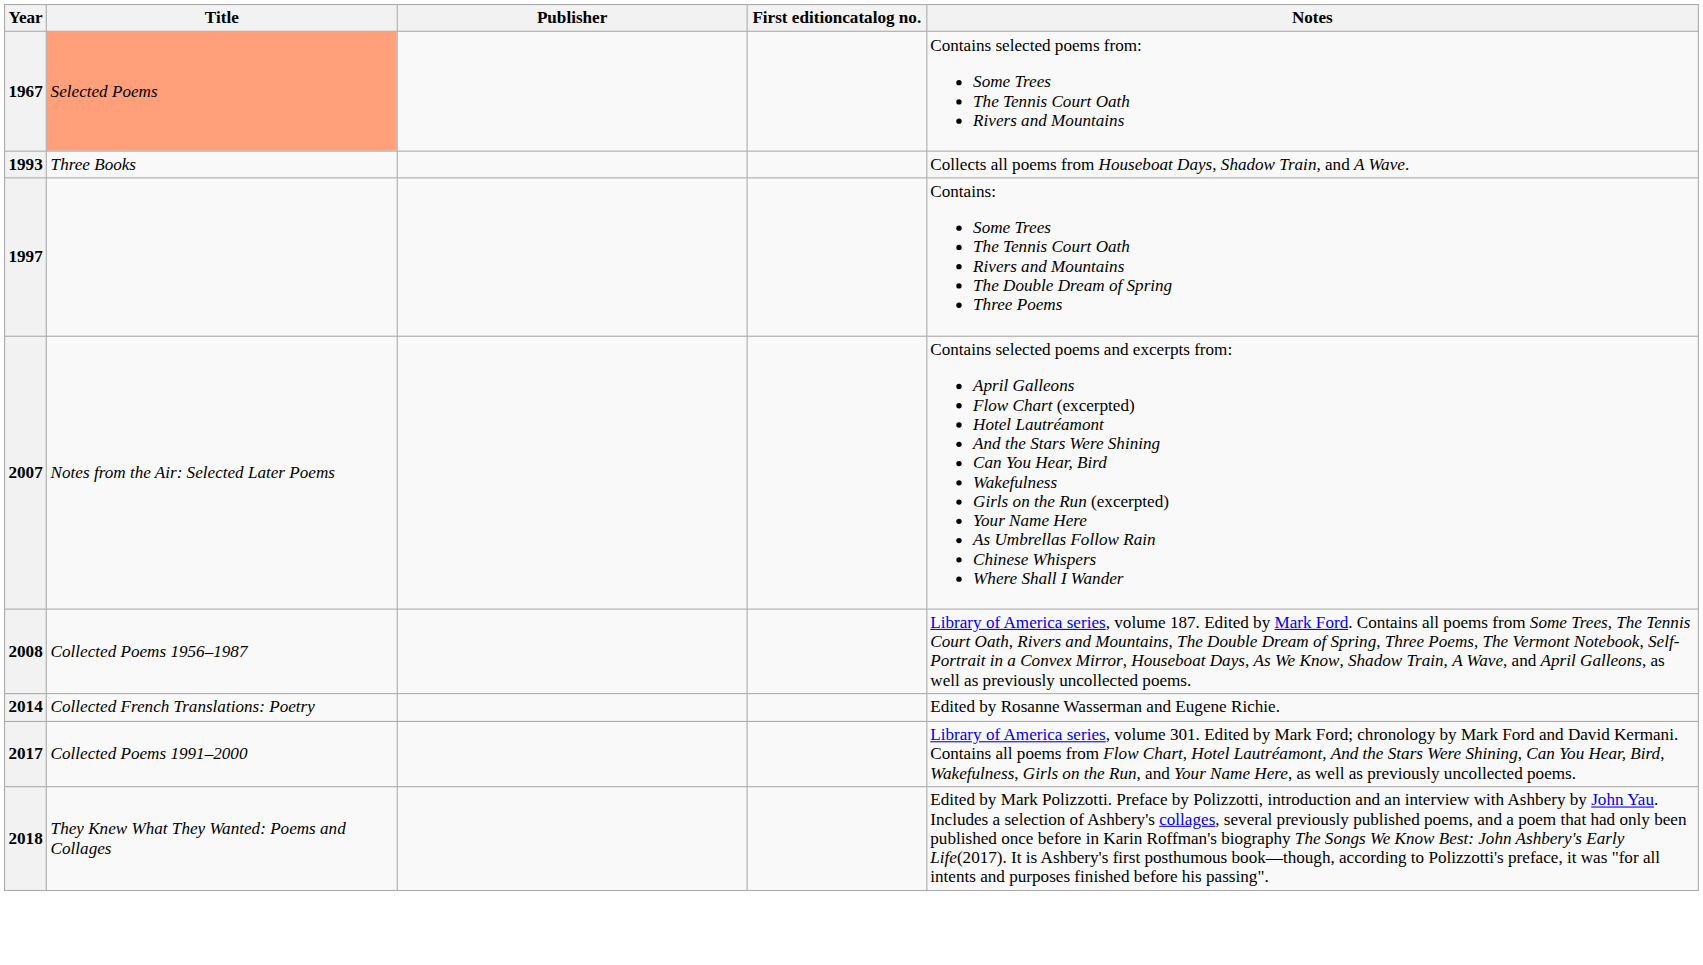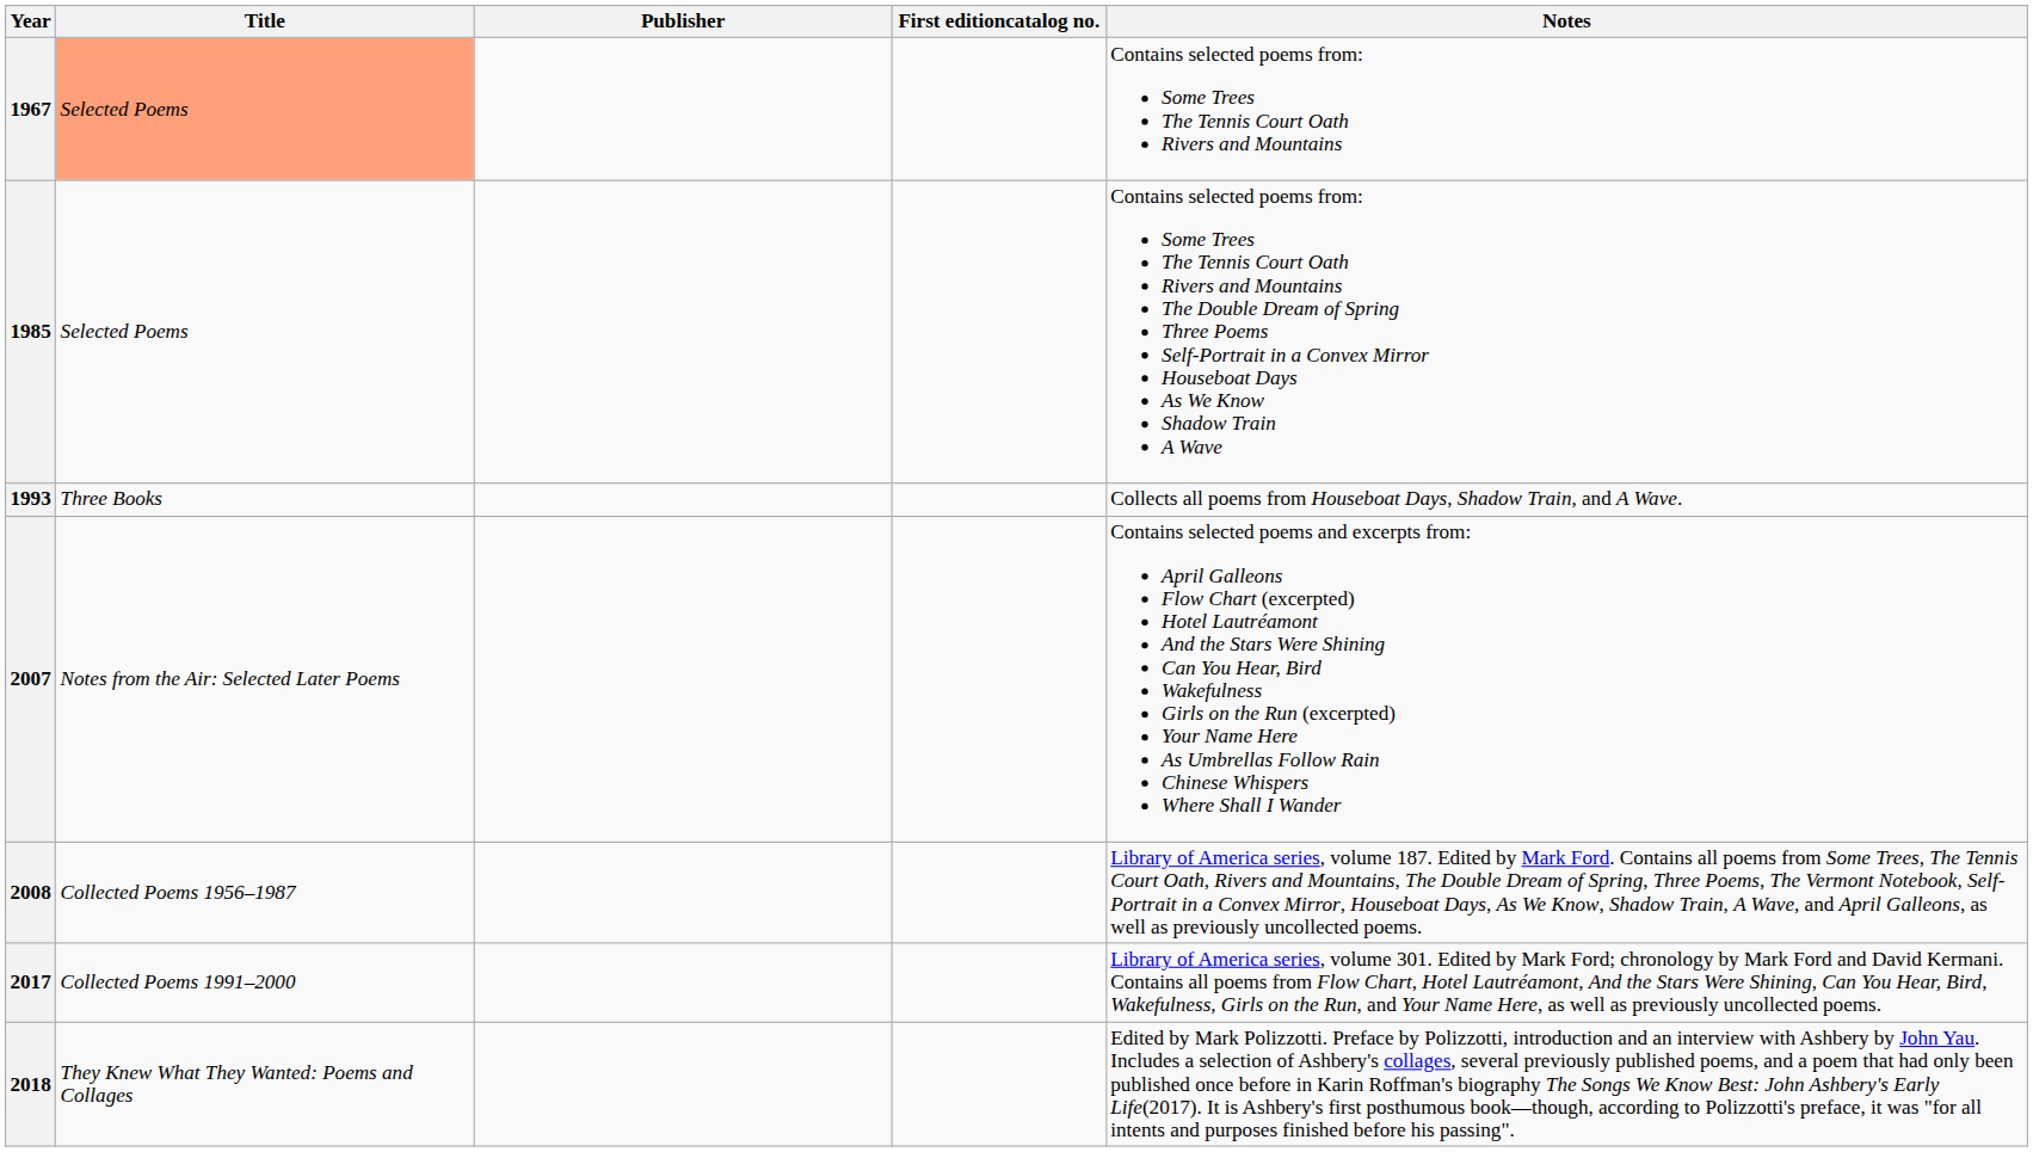 <table class="sortable wikitable" width="100%">
 <tr>
 <th style="width: 2em">Year</th>
 <th style="width: 20em">Title</th>
 <th style="width: 20em">Publisher</th>
 <th style="width: 10em">First editioncatalog no.</th>
 <th class="unsortable">Notes</th>
 </tr>
 <tr>
 <th scope="row" style="text-align: center;">1967</th>
 <td style="background: lightsalmon;"><em>Selected Poems</em></td>
 <td></td>
 <td style="text-align: center"></td>
 <td>Contains selected poems from:<br><ul><li><em>Some Trees</em></li><li><em>The Tennis Court Oath</em></li><li><em>Rivers and Mountains</em></li></ul></td>
 </tr>
 <tr>
+<th scope="row" style="text-align: center;">1985</th>
+<td><em>Selected Poems</em></td>
+<td></td>
+<td style="text-align: center"></td>
+<td>Contains selected poems from:<br><ul><li><em>Some Trees</em></li><li><em>The Tennis Court Oath</em></li><li><em>Rivers and Mountains</em></li><li><em>The Double Dream of Spring</em></li><li><em>Three Poems</em></li><li><em>Self-Portrait in a Convex Mirror</em></li><li><em>Houseboat Days</em></li><li><em>As We Know</em></li><li><em>Shadow Train</em></li><li><em>A Wave</em></li></ul></td>
+</tr>
+<tr>
 <th scope="row" style="text-align: center;">1993</th>
 <td><em>Three Books</em></td>
 <td></td>
 <td style="text-align: center"></td>
 <td>Collects all poems from <em>Houseboat Days</em>, <em>Shadow Train</em>, and <em>A Wave</em>.</td>
-</tr>
-<tr>
-<th scope="row" style="text-align: center;">1997</th>
-<td></td>
-<td></td>
-<td style="text-align: center"></td>
-<td>Contains:<br><ul><li><em>Some Trees</em></li><li><em>The Tennis Court Oath</em></li><li><em>Rivers and Mountains</em></li><li><em>The Double Dream of Spring</em></li><li><em>Three Poems</em></li></ul></td>
 </tr>
 <tr>
 <th scope="row" style="text-align: center">2007</th>
 <td><em>Notes from the Air: Selected Later Poems</em></td>
 <td></td>
 <td style="text-align: center"></td>
 <td>Contains selected poems and excerpts from:<br><ul><li><em>April Galleons</em></li><li><em>Flow Chart</em> (excerpted)</li><li><em>Hotel Lautréamont</em></li><li><em>And the Stars Were Shining</em></li><li><em>Can You Hear, Bird</em></li><li><em>Wakefulness</em></li><li><em>Girls on the Run</em> (excerpted)</li><li><em>Your Name Here</em></li><li><em>As Umbrellas Follow Rain</em></li><li><em>Chinese Whispers</em></li><li><em>Where Shall I Wander</em></li></ul></td>
 </tr>
 <tr>
 <th scope="row" style="text-align: center">2008</th>
 <td><em>Collected Poems 1956–1987</em></td>
 <td></td>
 <td style="text-align: center"></td>
 <td><a href='#'>Library of America series</a>, volume 187. Edited by <a href='#'>Mark Ford</a>. Contains all poems from <em>Some Trees</em>, <em>The Tennis Court Oath</em>, <em>Rivers and Mountains</em>, <em>The Double Dream of Spring</em>, <em>Three Poems</em>, <em>The Vermont Notebook</em>, <em>Self-Portrait in a Convex Mirror</em>, <em>Houseboat Days</em>, <em>As We Know</em>, <em>Shadow Train</em>, <em>A Wave</em>, and <em>April Galleons</em>, as well as previously uncollected poems.</td>
 </tr>
 <tr>
-<th scope="row" style="text-align: center">2014</th>
-<td><em>Collected French Translations: Poetry</em></td>
-<td></td>
-<td style="text-align: center"></td>
-<td>Edited by Rosanne Wasserman and Eugene Richie.</td>
-</tr>
-<tr>
 <th scope="row" style="text-align: center">2017</th>
 <td><em>Collected Poems 1991–2000</em></td>
 <td></td>
 <td style="text-align: center"></td>
 <td><a href='#'>Library of America series</a>, volume 301. Edited by Mark Ford; chronology by Mark Ford and David Kermani. Contains all poems from <em>Flow Chart</em>, <em>Hotel Lautréamont</em>, <em>And the Stars Were Shining</em>, <em>Can You Hear, Bird</em>, <em>Wakefulness</em>, <em>Girls on the Run</em>, and <em>Your Name Here</em>, as well as previously uncollected poems.</td>
 </tr>
 <tr>
 <th scope="row" style="text-align: center">2018</th>
 <td><em>They Knew What They Wanted: Poems and Collages</em></td>
 <td></td>
 <td style="text-align: center"></td>
 <td>Edited by Mark Polizzotti. Preface by Polizzotti, introduction and an interview with Ashbery by <a href='#'>John Yau</a>. Includes a selection of Ashbery's <a href='#'>collages</a>, several previously published poems, and a poem that had only been published once before in Karin Roffman's biography <em>The Songs We Know Best: John Ashbery's Early Life</em>(2017). It is Ashbery's first posthumous book—though, according to Polizzotti's preface, it was "for all intents and purposes finished before his passing".</td>
 </tr>
 </table>
